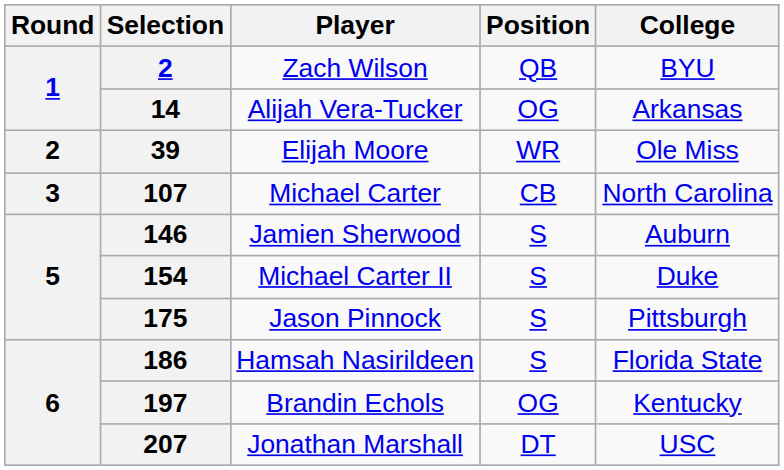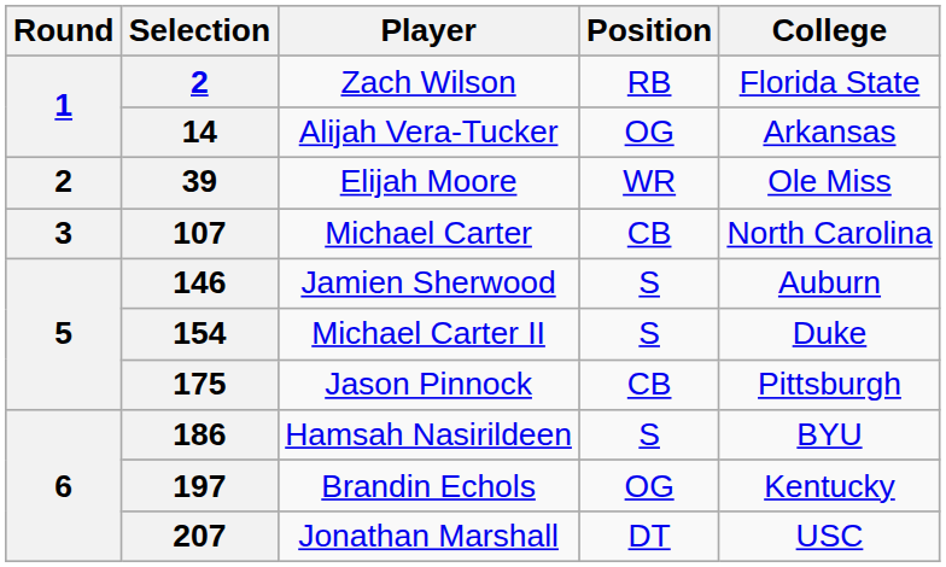 <table class="wikitable" style="text-align:center">
 <tr>
 <th>Round</th>
 <th>Selection</th>
 <th>Player</th>
 <th>Position</th>
 <th>College</th>
 </tr>
 <tr>
 <th rowspan="2"><a href='#'>1</a></th>
 <th><a href='#'>2</a></th>
 <td><a href='#'>Zach Wilson</a></td>
-<td><a href='#'>QB</a></td>
-<td><a href='#'>BYU</a></td>
+<td><a href='#'>RB</a></td>
+<td><a href='#'>Florida State</a></td>
 </tr>
 <tr>
 <th>14</th>
 <td><a href='#'>Alijah Vera-Tucker</a></td>
 <td><a href='#'>OG</a></td>
 <td><a href='#'>Arkansas</a></td>
 </tr>
 <tr>
 <th>2</th>
 <th>39</th>
 <td><a href='#'>Elijah Moore</a></td>
 <td><a href='#'>WR</a></td>
 <td><a href='#'>Ole Miss</a></td>
 </tr>
 <tr>
 <th>3</th>
 <th>107</th>
 <td><a href='#'>Michael Carter</a></td>
 <td><a href='#'>CB</a></td>
 <td><a href='#'>North Carolina</a></td>
 </tr>
 <tr>
 <th rowspan="3">5</th>
 <th>146</th>
 <td><a href='#'>Jamien Sherwood</a></td>
 <td><a href='#'>S</a></td>
 <td><a href='#'>Auburn</a></td>
 </tr>
 <tr>
 <th>154</th>
 <td><a href='#'>Michael Carter II</a></td>
 <td><a href='#'>S</a></td>
 <td><a href='#'>Duke</a></td>
 </tr>
 <tr>
 <th>175</th>
 <td><a href='#'>Jason Pinnock</a></td>
-<td><a href='#'>S</a></td>
+<td><a href='#'>CB</a></td>
 <td><a href='#'>Pittsburgh</a></td>
 </tr>
 <tr>
 <th rowspan="3">6</th>
 <th>186</th>
 <td><a href='#'>Hamsah Nasirildeen</a></td>
 <td><a href='#'>S</a></td>
-<td><a href='#'>Florida State</a></td>
+<td><a href='#'>BYU</a></td>
 </tr>
 <tr>
 <th>197</th>
 <td><a href='#'>Brandin Echols</a></td>
 <td><a href='#'>OG</a></td>
 <td><a href='#'>Kentucky</a></td>
 </tr>
 <tr>
 <th>207</th>
 <td><a href='#'>Jonathan Marshall</a></td>
 <td><a href='#'>DT</a></td>
 <td><a href='#'>USC</a></td>
 </tr>
 </table>
